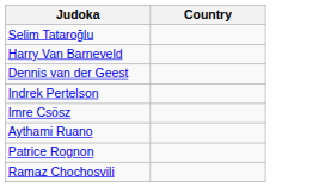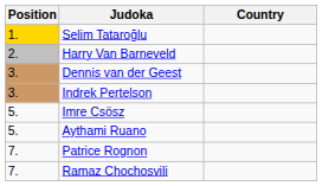 <table class=wikitable>
 <tr>
+<th>Position</th>
 <th width=180>Judoka</th>
 <th width=140>Country</th>
 </tr>
 <tr>
+<td bgcolor=gold>1.</td>
 <td><a href='#'>Selim Tataroğlu</a></td>
 <td></td>
 </tr>
 <tr>
+<td bgcolor=silver>2.</td>
 <td><a href='#'>Harry Van Barneveld</a></td>
 <td></td>
 </tr>
 <tr>
+<td bgcolor=CC9966>3.</td>
 <td><a href='#'>Dennis van der Geest</a></td>
 <td></td>
 </tr>
 <tr>
+<td bgcolor=CC9966>3.</td>
 <td><a href='#'>Indrek Pertelson</a></td>
 <td></td>
 </tr>
 <tr>
+<td>5.</td>
 <td><a href='#'>Imre Csösz</a></td>
 <td></td>
 </tr>
 <tr>
+<td>5.</td>
 <td><a href='#'>Aythami Ruano</a></td>
 <td></td>
 </tr>
 <tr>
+<td>7.</td>
 <td><a href='#'>Patrice Rognon</a></td>
 <td></td>
 </tr>
 <tr>
+<td>7.</td>
 <td><a href='#'>Ramaz Chochosvili</a></td>
 <td></td>
 </tr>
 </table>
